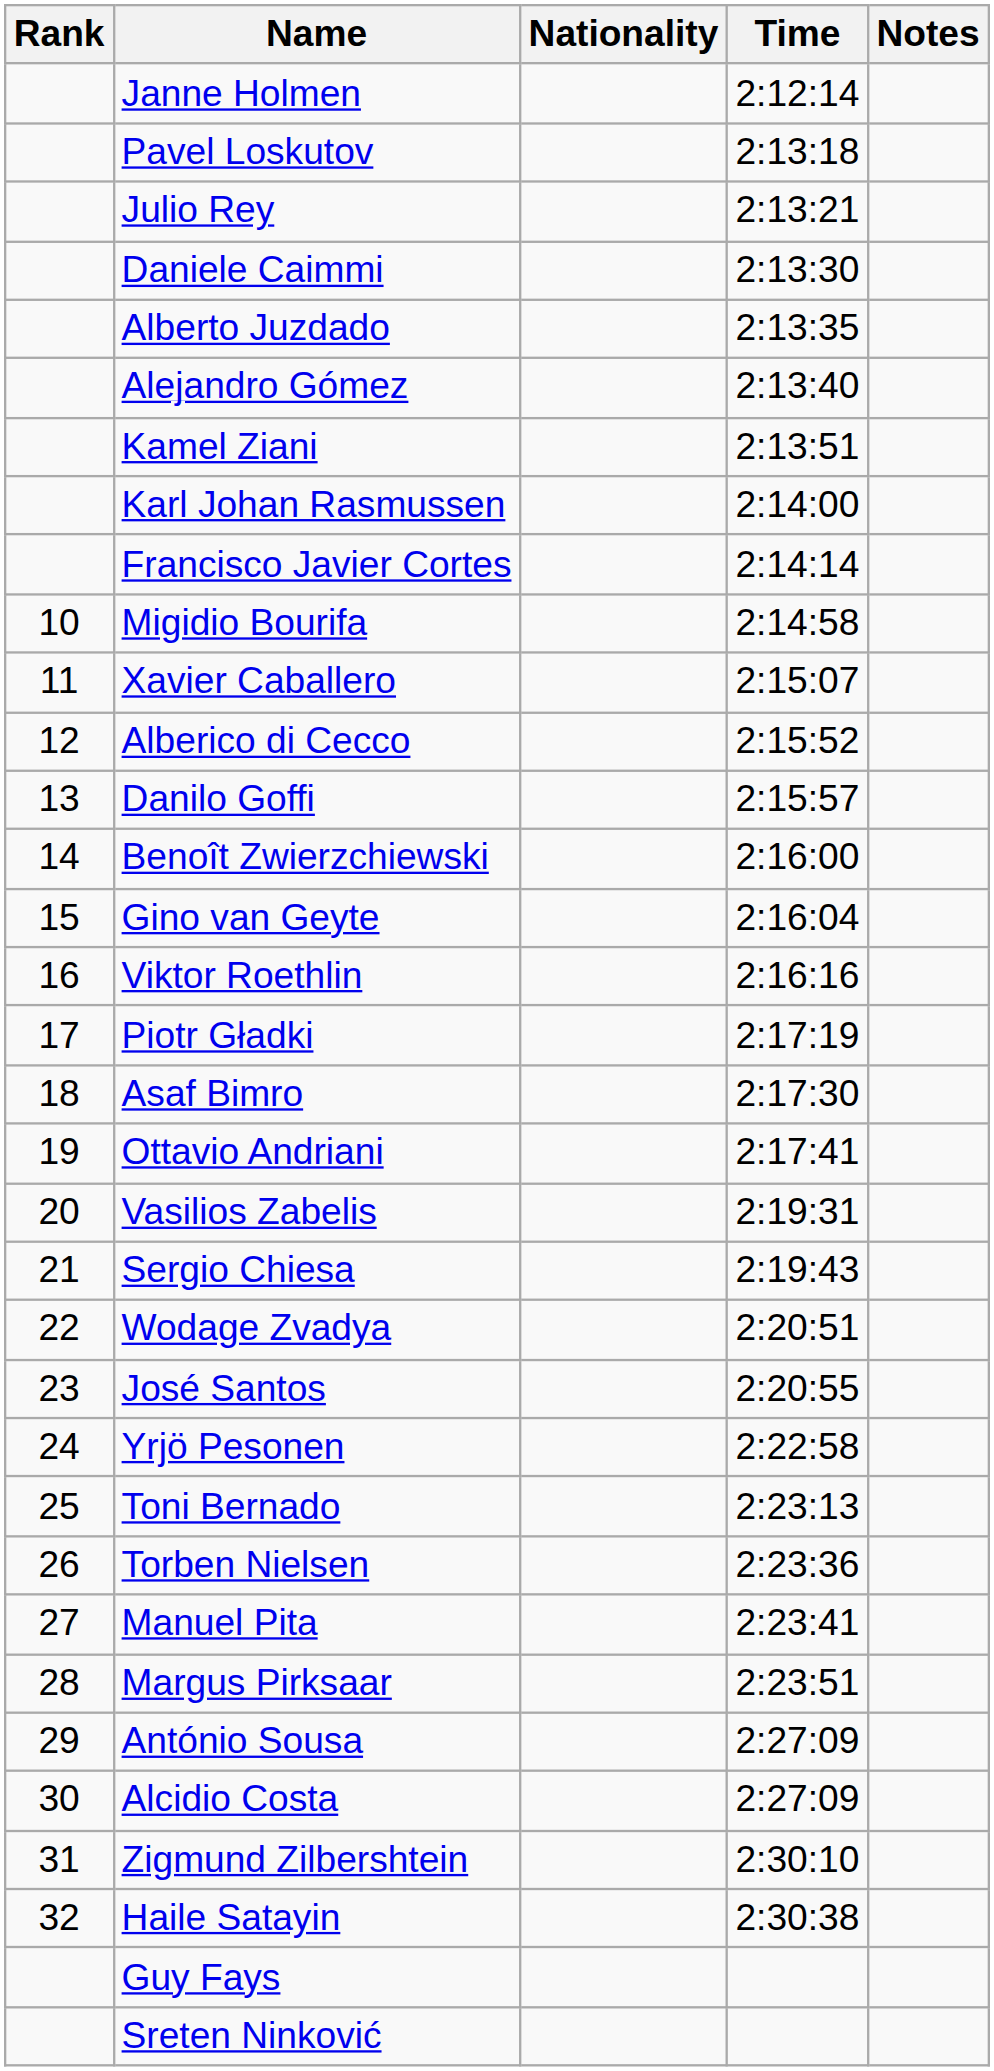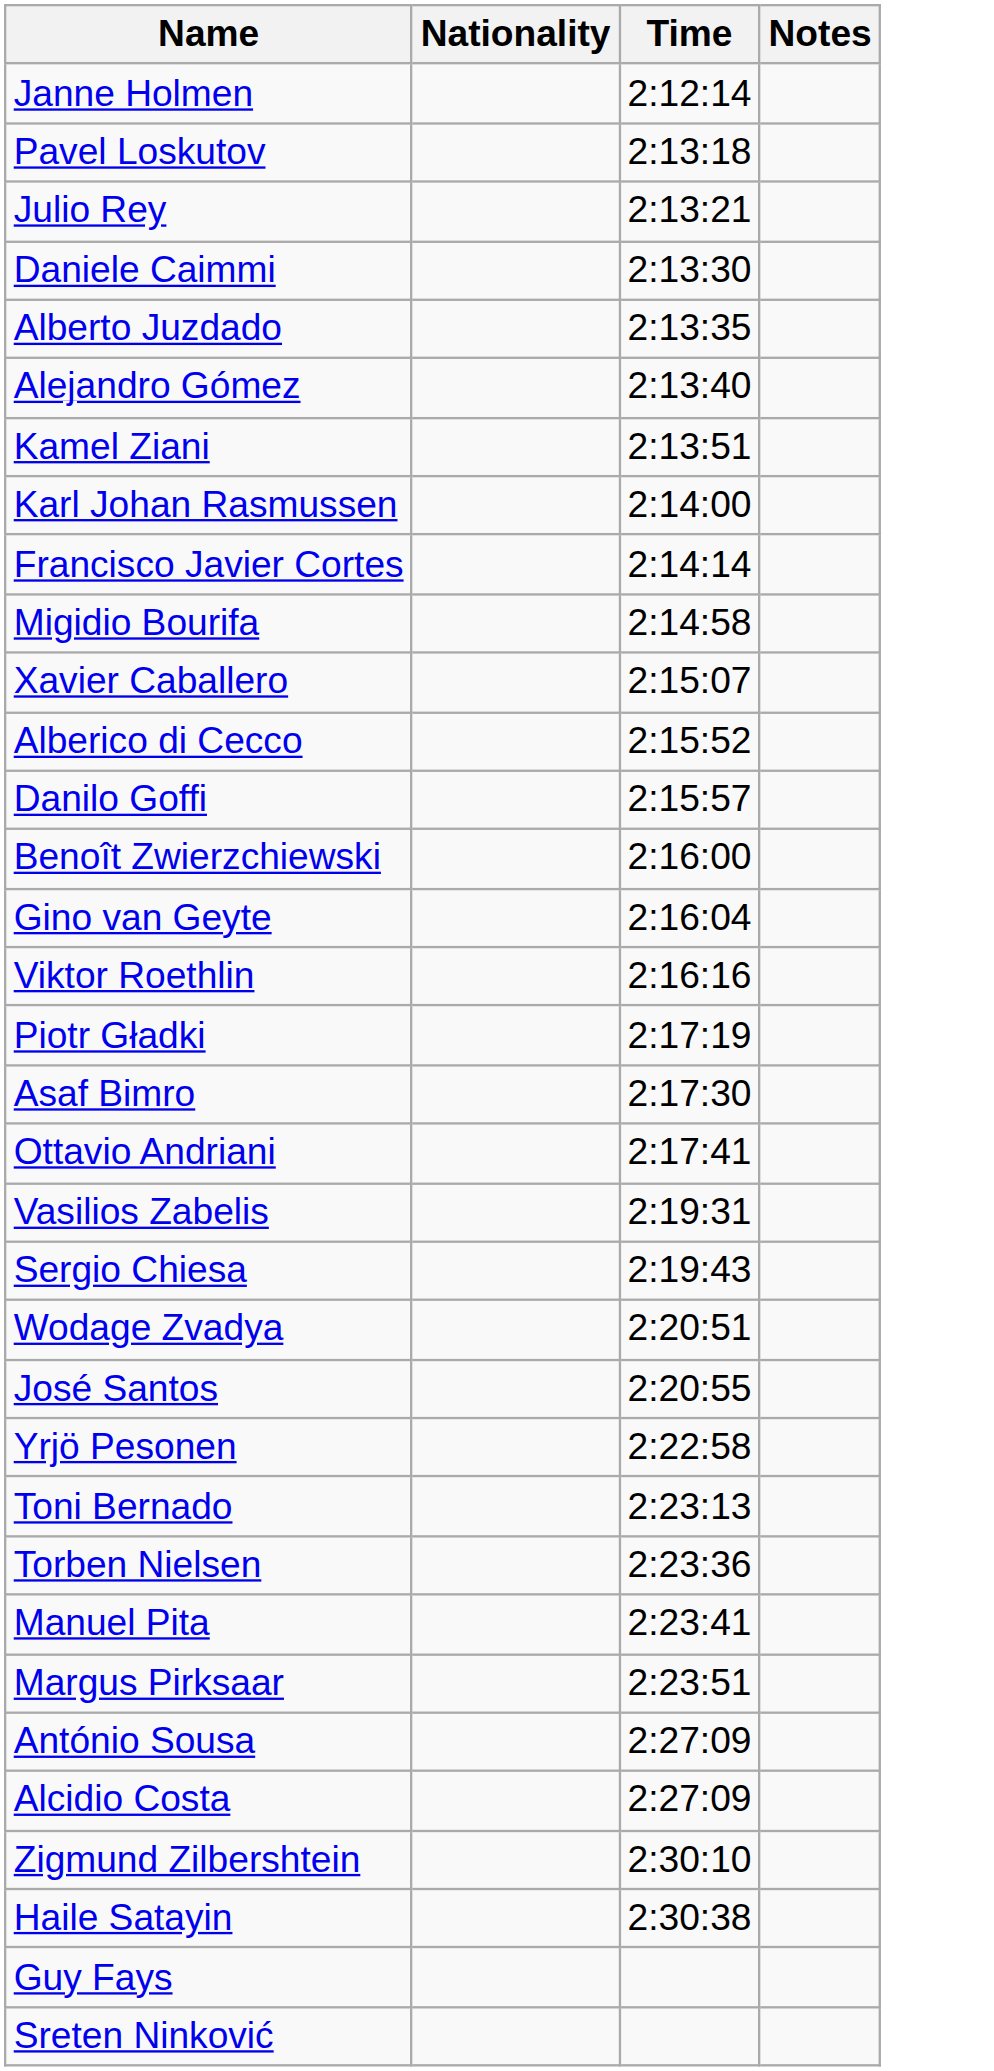 <table class="wikitable sortable" style="text-align:center">
 <tr>
-<th>Rank</th>
 <th>Name</th>
 <th>Nationality</th>
 <th>Time</th>
 <th>Notes</th>
 </tr>
 <tr>
-<td></td>
 <td align=left><a href='#'>Janne Holmen</a></td>
 <td align=left></td>
 <td>2:12:14</td>
 <td></td>
 </tr>
 <tr>
-<td></td>
 <td align=left><a href='#'>Pavel Loskutov</a></td>
 <td align=left></td>
 <td>2:13:18</td>
 <td></td>
 </tr>
 <tr>
-<td></td>
 <td align=left><a href='#'>Julio Rey</a></td>
 <td align=left></td>
 <td>2:13:21</td>
 <td></td>
 </tr>
 <tr>
-<td></td>
 <td align=left><a href='#'>Daniele Caimmi</a></td>
 <td align=left></td>
 <td>2:13:30</td>
 <td></td>
 </tr>
 <tr>
-<td></td>
 <td align=left><a href='#'>Alberto Juzdado</a></td>
 <td align=left></td>
 <td>2:13:35</td>
 <td></td>
 </tr>
 <tr>
-<td></td>
 <td align=left><a href='#'>Alejandro Gómez</a></td>
 <td align=left></td>
 <td>2:13:40</td>
 <td></td>
 </tr>
 <tr>
-<td></td>
 <td align=left><a href='#'>Kamel Ziani</a></td>
 <td align=left></td>
 <td>2:13:51</td>
 <td></td>
 </tr>
 <tr>
-<td></td>
 <td align=left><a href='#'>Karl Johan Rasmussen</a></td>
 <td align=left></td>
 <td>2:14:00</td>
 <td></td>
 </tr>
 <tr>
-<td></td>
 <td align=left><a href='#'>Francisco Javier Cortes</a></td>
 <td align=left></td>
 <td>2:14:14</td>
 <td></td>
 </tr>
 <tr>
-<td>10</td>
 <td align=left><a href='#'>Migidio Bourifa</a></td>
 <td align=left></td>
 <td>2:14:58</td>
 <td></td>
 </tr>
 <tr>
-<td>11</td>
 <td align=left><a href='#'>Xavier Caballero</a></td>
 <td align=left></td>
 <td>2:15:07</td>
 <td></td>
 </tr>
 <tr>
-<td>12</td>
 <td align=left><a href='#'>Alberico di Cecco</a></td>
 <td align=left></td>
 <td>2:15:52</td>
 <td></td>
 </tr>
 <tr>
-<td>13</td>
 <td align=left><a href='#'>Danilo Goffi</a></td>
 <td align=left></td>
 <td>2:15:57</td>
 <td></td>
 </tr>
 <tr>
-<td>14</td>
 <td align=left><a href='#'>Benoît Zwierzchiewski</a></td>
 <td align=left></td>
 <td>2:16:00</td>
 <td></td>
 </tr>
 <tr>
-<td>15</td>
 <td align=left><a href='#'>Gino van Geyte</a></td>
 <td align=left></td>
 <td>2:16:04</td>
 <td></td>
 </tr>
 <tr>
-<td>16</td>
 <td align=left><a href='#'>Viktor Roethlin</a></td>
 <td align=left></td>
 <td>2:16:16</td>
 <td></td>
 </tr>
 <tr>
-<td>17</td>
 <td align=left><a href='#'>Piotr Gładki</a></td>
 <td align=left></td>
 <td>2:17:19</td>
 <td></td>
 </tr>
 <tr>
-<td>18</td>
 <td align=left><a href='#'>Asaf Bimro</a></td>
 <td align=left></td>
 <td>2:17:30</td>
 <td></td>
 </tr>
 <tr>
-<td>19</td>
 <td align=left><a href='#'>Ottavio Andriani</a></td>
 <td align=left></td>
 <td>2:17:41</td>
 <td></td>
 </tr>
 <tr>
-<td>20</td>
 <td align=left><a href='#'>Vasilios Zabelis</a></td>
 <td align=left></td>
 <td>2:19:31</td>
 <td></td>
 </tr>
 <tr>
-<td>21</td>
 <td align=left><a href='#'>Sergio Chiesa</a></td>
 <td align=left></td>
 <td>2:19:43</td>
 <td></td>
 </tr>
 <tr>
-<td>22</td>
 <td align=left><a href='#'>Wodage Zvadya</a></td>
 <td align=left></td>
 <td>2:20:51</td>
 <td></td>
 </tr>
 <tr>
-<td>23</td>
 <td align=left><a href='#'>José Santos</a></td>
 <td align=left></td>
 <td>2:20:55</td>
 <td></td>
 </tr>
 <tr>
-<td>24</td>
 <td align=left><a href='#'>Yrjö Pesonen</a></td>
 <td align=left></td>
 <td>2:22:58</td>
 <td></td>
 </tr>
 <tr>
-<td>25</td>
 <td align=left><a href='#'>Toni Bernado</a></td>
 <td align=left></td>
 <td>2:23:13</td>
 <td></td>
 </tr>
 <tr>
-<td>26</td>
 <td align=left><a href='#'>Torben Nielsen</a></td>
 <td align=left></td>
 <td>2:23:36</td>
 <td></td>
 </tr>
 <tr>
-<td>27</td>
 <td align=left><a href='#'>Manuel Pita</a></td>
 <td align=left></td>
 <td>2:23:41</td>
 <td></td>
 </tr>
 <tr>
-<td>28</td>
 <td align=left><a href='#'>Margus Pirksaar</a></td>
 <td align=left></td>
 <td>2:23:51</td>
 <td></td>
 </tr>
 <tr>
-<td>29</td>
 <td align=left><a href='#'>António Sousa</a></td>
 <td align=left></td>
 <td>2:27:09</td>
 <td></td>
 </tr>
 <tr>
-<td>30</td>
 <td align=left><a href='#'>Alcidio Costa</a></td>
 <td align=left></td>
 <td>2:27:09</td>
 <td></td>
 </tr>
 <tr>
-<td>31</td>
 <td align=left><a href='#'>Zigmund Zilbershtein</a></td>
 <td align=left></td>
 <td>2:30:10</td>
 <td></td>
 </tr>
 <tr>
-<td>32</td>
 <td align=left><a href='#'>Haile Satayin</a></td>
 <td align=left></td>
 <td>2:30:38</td>
 <td></td>
 </tr>
 <tr>
-<td></td>
 <td align=left><a href='#'>Guy Fays</a></td>
 <td align=left></td>
 <td></td>
 <td></td>
 </tr>
 <tr>
-<td></td>
 <td align=left><a href='#'>Sreten Ninković</a></td>
 <td align=left></td>
 <td></td>
 <td></td>
 </tr>
 </table>
